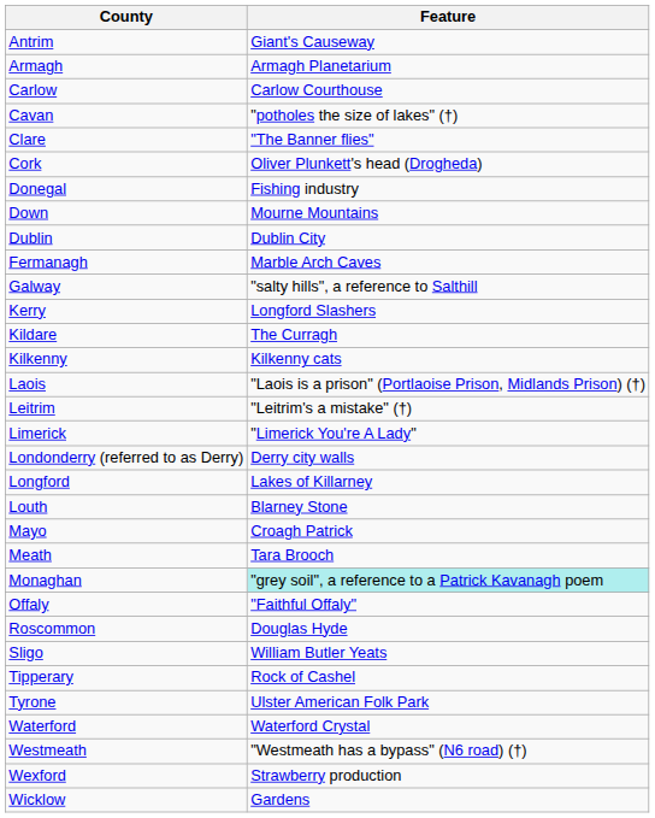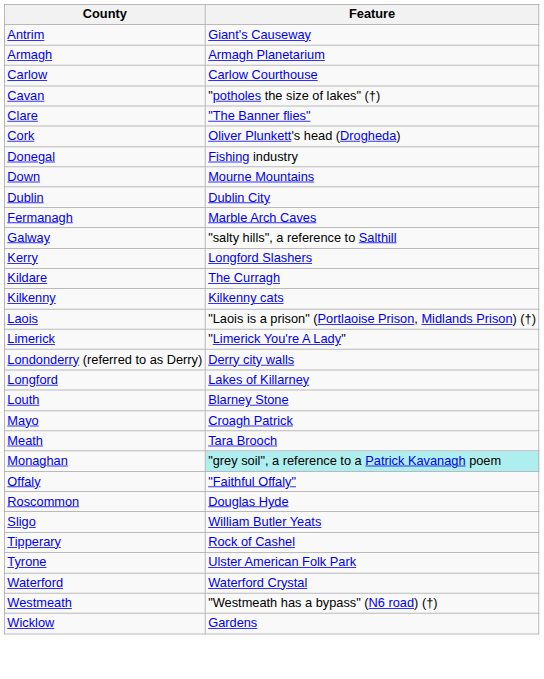 <table class="wikitable sortable">
 <tr>
 <th>County</th>
 <th>Feature</th>
 </tr>
 <tr>
 <td><a href='#'>Antrim</a></td>
 <td><a href='#'>Giant's Causeway</a></td>
 </tr>
 <tr>
 <td><a href='#'>Armagh</a></td>
 <td><a href='#'>Armagh Planetarium</a></td>
 </tr>
 <tr>
 <td><a href='#'>Carlow</a></td>
 <td><a href='#'>Carlow Courthouse</a></td>
 </tr>
 <tr>
 <td><a href='#'>Cavan</a></td>
 <td>"<a href='#'>potholes</a> the size of lakes" (†)</td>
 </tr>
 <tr>
 <td><a href='#'>Clare</a></td>
 <td><a href='#'>"The Banner flies"</a></td>
 </tr>
 <tr>
 <td><a href='#'>Cork</a></td>
 <td><a href='#'>Oliver Plunkett</a>'s head (<a href='#'>Drogheda</a>)</td>
 </tr>
 <tr>
 <td><a href='#'>Donegal</a></td>
 <td><a href='#'>Fishing</a> industry</td>
 </tr>
 <tr>
 <td><a href='#'>Down</a></td>
 <td><a href='#'>Mourne Mountains</a></td>
 </tr>
 <tr>
 <td><a href='#'>Dublin</a></td>
 <td><a href='#'>Dublin City</a></td>
 </tr>
 <tr>
 <td><a href='#'>Fermanagh</a></td>
 <td><a href='#'>Marble Arch Caves</a></td>
 </tr>
 <tr>
 <td><a href='#'>Galway</a></td>
 <td>"salty hills", a reference to <a href='#'>Salthill</a></td>
 </tr>
 <tr>
 <td><a href='#'>Kerry</a></td>
 <td><a href='#'>Longford Slashers</a></td>
 </tr>
 <tr>
 <td><a href='#'>Kildare</a></td>
 <td><a href='#'>The Curragh</a></td>
 </tr>
 <tr>
 <td><a href='#'>Kilkenny</a></td>
 <td><a href='#'>Kilkenny cats</a></td>
 </tr>
 <tr>
 <td><a href='#'>Laois</a></td>
 <td>"Laois is a prison" (<a href='#'>Portlaoise Prison</a>, <a href='#'>Midlands Prison</a>) (†)</td>
 </tr>
 <tr>
-<td><a href='#'>Leitrim</a></td>
-<td>"Leitrim's a mistake" (†)</td>
-</tr>
-<tr>
 <td><a href='#'>Limerick</a></td>
 <td>"<a href='#'>Limerick You're A Lady</a>"</td>
 </tr>
 <tr>
 <td><a href='#'>Londonderry</a> (referred to as Derry)</td>
 <td><a href='#'>Derry city walls</a></td>
 </tr>
 <tr>
 <td><a href='#'>Longford</a></td>
 <td><a href='#'>Lakes of Killarney</a></td>
 </tr>
 <tr>
 <td><a href='#'>Louth</a></td>
 <td><a href='#'>Blarney Stone</a></td>
 </tr>
 <tr>
 <td><a href='#'>Mayo</a></td>
 <td><a href='#'>Croagh Patrick</a></td>
 </tr>
 <tr>
 <td><a href='#'>Meath</a></td>
 <td><a href='#'>Tara Brooch</a></td>
 </tr>
 <tr>
 <td><a href='#'>Monaghan</a></td>
 <td style="background: paleturquoise;">"grey soil", a reference to a <a href='#'>Patrick Kavanagh</a> poem</td>
 </tr>
 <tr>
 <td><a href='#'>Offaly</a></td>
 <td><a href='#'>"Faithful Offaly"</a></td>
 </tr>
 <tr>
 <td><a href='#'>Roscommon</a></td>
 <td><a href='#'>Douglas Hyde</a></td>
 </tr>
 <tr>
 <td><a href='#'>Sligo</a></td>
 <td><a href='#'>William Butler Yeats</a></td>
 </tr>
 <tr>
 <td><a href='#'>Tipperary</a></td>
 <td><a href='#'>Rock of Cashel</a></td>
 </tr>
 <tr>
 <td><a href='#'>Tyrone</a></td>
 <td><a href='#'>Ulster American Folk Park</a></td>
 </tr>
 <tr>
 <td><a href='#'>Waterford</a></td>
 <td><a href='#'>Waterford Crystal</a></td>
 </tr>
 <tr>
 <td><a href='#'>Westmeath</a></td>
 <td>"Westmeath has a bypass" (<a href='#'>N6 road</a>) (†)</td>
 </tr>
 <tr>
-<td><a href='#'>Wexford</a></td>
-<td><a href='#'>Strawberry</a> production</td>
-</tr>
-<tr>
 <td><a href='#'>Wicklow</a></td>
 <td><a href='#'>Gardens</a></td>
 </tr>
 </table>
